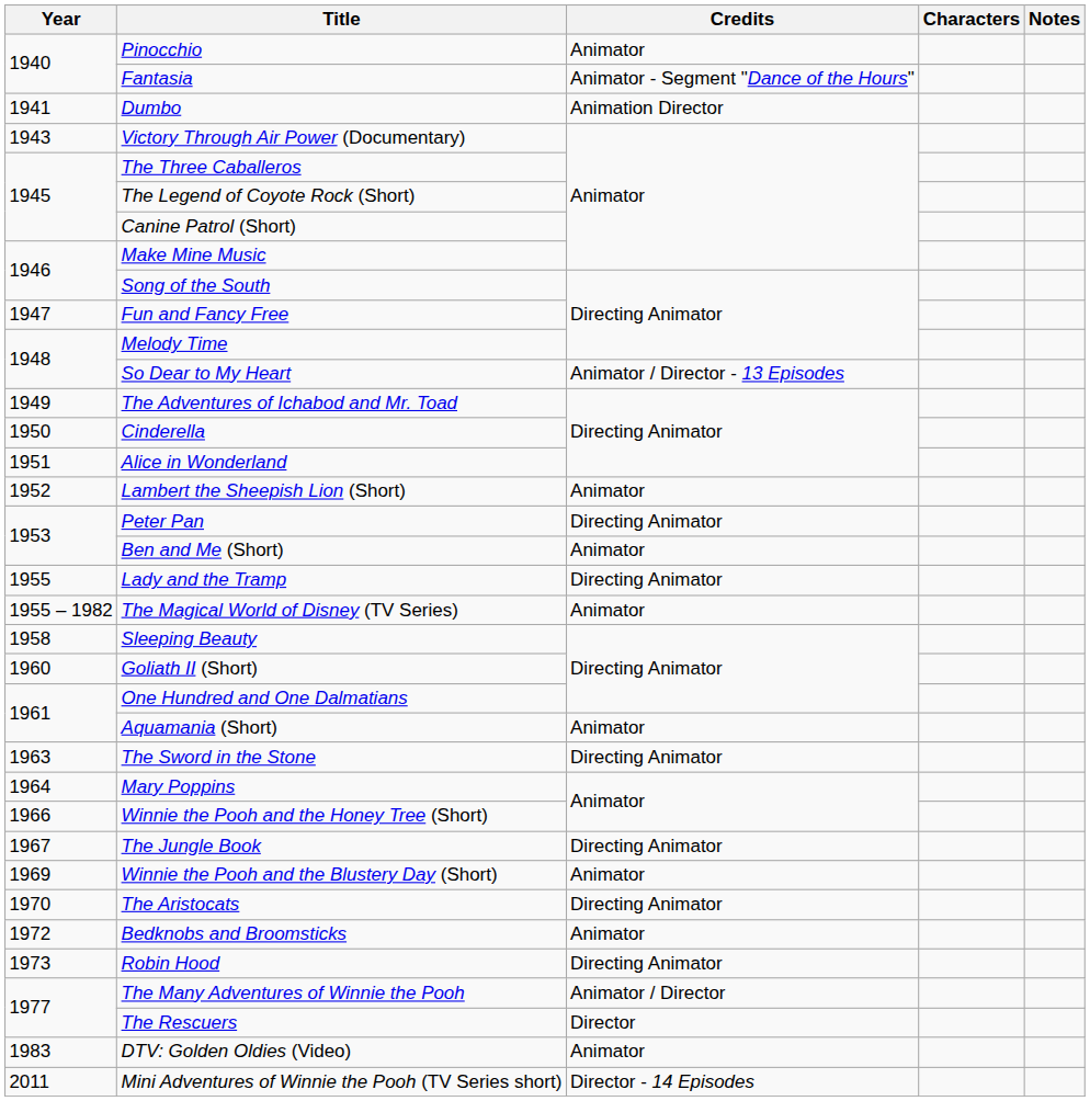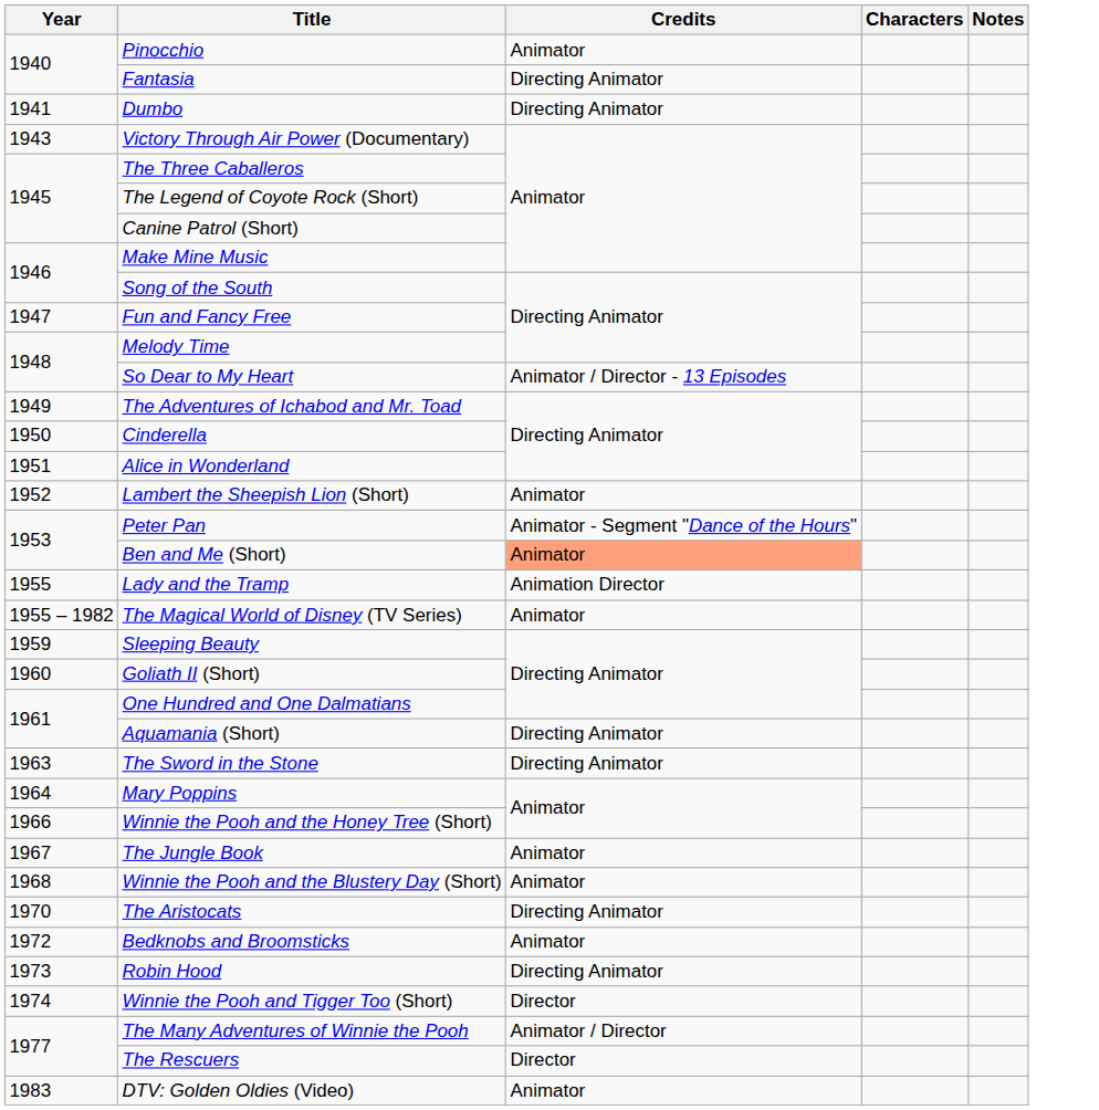 <table class="wikitable sortable">
 <tr>
 <th>Year</th>
 <th>Title</th>
 <th>Credits</th>
 <th>Characters</th>
 <th>Notes</th>
 </tr>
 <tr>
 <td rowspan="2">1940</td>
 <td><em><a href='#'>Pinocchio</a></em></td>
 <td>Animator</td>
 <td></td>
 <td></td>
 </tr>
 <tr>
 <td><em><a href='#'>Fantasia</a></em></td>
-<td>Animator - Segment "<em><a href='#'>Dance of the Hours</a></em>"</td>
+<td>Directing Animator</td>
 <td></td>
 <td></td>
 </tr>
 <tr>
 <td>1941</td>
 <td><em><a href='#'>Dumbo</a></em></td>
-<td>Animation Director</td>
+<td>Directing Animator</td>
 <td></td>
 <td></td>
 </tr>
 <tr>
 <td>1943</td>
 <td><em><a href='#'>Victory Through Air Power</a></em> (Documentary)</td>
 <td rowspan="5">Animator</td>
 <td></td>
 <td></td>
 </tr>
 <tr>
 <td rowspan="3">1945</td>
 <td><em><a href='#'>The Three Caballeros</a></em></td>
 <td></td>
 <td></td>
 </tr>
 <tr>
 <td><em>The Legend of Coyote Rock</em> (Short)</td>
 <td></td>
 <td></td>
 </tr>
 <tr>
 <td><em>Canine Patrol</em> (Short)</td>
 <td></td>
 <td></td>
 </tr>
 <tr>
 <td rowspan="2">1946</td>
 <td><em><a href='#'>Make Mine Music</a></em></td>
 <td></td>
 <td></td>
 </tr>
 <tr>
 <td><em><a href='#'>Song of the South</a></em></td>
 <td rowspan="3">Directing Animator</td>
 <td></td>
 <td></td>
 </tr>
 <tr>
 <td>1947</td>
 <td><em><a href='#'>Fun and Fancy Free</a></em></td>
 <td></td>
 <td></td>
 </tr>
 <tr>
 <td rowspan="2">1948</td>
 <td><em><a href='#'>Melody Time</a></em></td>
 <td></td>
 <td></td>
 </tr>
 <tr>
 <td><em><a href='#'>So Dear to My Heart</a></em></td>
 <td>Animator / Director - <em><a href='#'>13 Episodes</a></em></td>
 <td></td>
 <td></td>
 </tr>
 <tr>
 <td>1949</td>
 <td><em><a href='#'>The Adventures of Ichabod and Mr. Toad</a></em></td>
 <td rowspan="3">Directing Animator</td>
 <td></td>
 <td></td>
 </tr>
 <tr>
 <td>1950</td>
 <td><em><a href='#'>Cinderella</a></em></td>
 <td></td>
 <td></td>
 </tr>
 <tr>
 <td>1951</td>
 <td><em><a href='#'>Alice in Wonderland</a></em></td>
 <td></td>
 <td></td>
 </tr>
 <tr>
 <td>1952</td>
 <td><em><a href='#'>Lambert the Sheepish Lion</a></em> (Short)</td>
 <td>Animator</td>
 <td></td>
 <td></td>
 </tr>
 <tr>
 <td rowspan="2">1953</td>
 <td><em><a href='#'>Peter Pan</a></em></td>
-<td>Directing Animator</td>
+<td>Animator - Segment "<em><a href='#'>Dance of the Hours</a></em>"</td>
 <td></td>
 <td></td>
 </tr>
 <tr>
 <td><em><a href='#'>Ben and Me</a></em> (Short)</td>
-<td>Animator</td>
+<td style="background: lightsalmon;">Animator</td>
 <td></td>
 <td></td>
 </tr>
 <tr>
 <td>1955</td>
 <td><em><a href='#'>Lady and the Tramp</a></em></td>
-<td>Directing Animator</td>
+<td>Animation Director</td>
 <td></td>
 <td></td>
 </tr>
 <tr>
 <td>1955 – 1982</td>
 <td><em><a href='#'>The Magical World of Disney</a></em> (TV Series)</td>
 <td>Animator</td>
 <td></td>
 <td></td>
 </tr>
 <tr>
-<td>1958</td>
+<td>1959</td>
 <td><em><a href='#'>Sleeping Beauty</a></em></td>
 <td rowspan="3">Directing Animator</td>
 <td></td>
 <td></td>
 </tr>
 <tr>
 <td>1960</td>
 <td><em><a href='#'>Goliath II</a></em> (Short)</td>
 <td></td>
 <td></td>
 </tr>
 <tr>
 <td rowspan="2">1961</td>
 <td><em><a href='#'>One Hundred and One Dalmatians</a></em></td>
 <td></td>
 <td></td>
 </tr>
 <tr>
 <td><em><a href='#'>Aquamania</a></em> (Short)</td>
-<td>Animator</td>
+<td>Directing Animator</td>
 <td></td>
 <td></td>
 </tr>
 <tr>
 <td>1963</td>
 <td><em><a href='#'>The Sword in the Stone</a></em></td>
 <td>Directing Animator</td>
 <td></td>
 <td></td>
 </tr>
 <tr>
 <td>1964</td>
 <td><em><a href='#'>Mary Poppins</a></em></td>
 <td rowspan="2">Animator</td>
 <td></td>
 <td></td>
 </tr>
 <tr>
 <td>1966</td>
 <td><em><a href='#'>Winnie the Pooh and the Honey Tree</a></em> (Short)</td>
 <td></td>
 <td></td>
 </tr>
 <tr>
 <td>1967</td>
 <td><em><a href='#'>The Jungle Book</a></em></td>
-<td>Directing Animator</td>
+<td>Animator</td>
 <td></td>
 <td></td>
 </tr>
 <tr>
-<td>1969</td>
+<td>1968</td>
 <td><em><a href='#'>Winnie the Pooh and the Blustery Day</a></em> (Short)</td>
 <td>Animator</td>
 <td></td>
 <td></td>
 </tr>
 <tr>
 <td>1970</td>
 <td><em><a href='#'>The Aristocats</a></em></td>
 <td>Directing Animator</td>
 <td></td>
 <td></td>
 </tr>
 <tr>
 <td>1972</td>
 <td><em><a href='#'>Bedknobs and Broomsticks</a></em></td>
 <td>Animator</td>
 <td></td>
 <td></td>
 </tr>
 <tr>
 <td>1973</td>
 <td><em><a href='#'>Robin Hood</a></em></td>
 <td>Directing Animator</td>
 <td></td>
 <td></td>
 </tr>
 <tr>
+<td>1974</td>
+<td><em><a href='#'>Winnie the Pooh and Tigger Too</a></em> (Short)</td>
+<td>Director</td>
+<td></td>
+<td></td>
+</tr>
+<tr>
 <td rowspan="2">1977</td>
 <td><em><a href='#'>The Many Adventures of Winnie the Pooh</a></em></td>
 <td>Animator / Director</td>
 <td></td>
 <td></td>
 </tr>
 <tr>
 <td><em><a href='#'>The Rescuers</a></em></td>
 <td>Director</td>
 <td></td>
 <td></td>
 </tr>
 <tr>
 <td>1983</td>
 <td><em>DTV: Golden Oldies</em> (Video)</td>
 <td>Animator</td>
 <td></td>
 <td></td>
 </tr>
 <tr>
-<td>2011</td>
-<td><em>Mini Adventures of Winnie the Pooh</em> (TV Series short)</td>
-<td>Director - <em>14 Episodes</em></td>
-<td></td>
-<td></td>
-</tr>
-<tr>
 </tr>
 </table>
